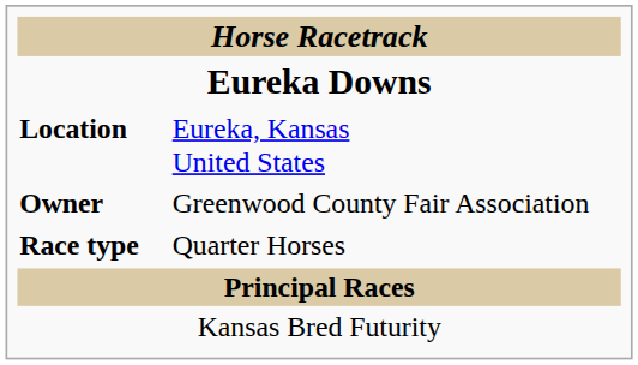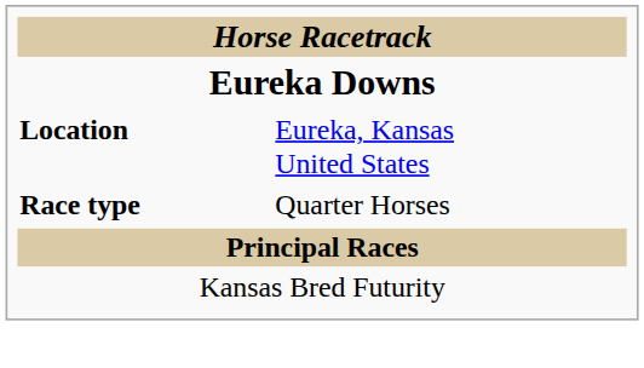 <table class="infobox" style="font-size:90%;width:22em;">
 <tr>
 <th style="font-size:110%;text-align:center;;background:#DACAA5;" colspan="2"><em>Horse Racetrack</em></th>
 </tr>
 <tr>
 <th colspan="2" style="font-size:125%;text-align:center;">Eureka Downs</th>
 </tr>
 <tr>
 <td><strong>Location</strong></td>
 <td><a href='#'>Eureka, Kansas</a><br><a href='#'>United States</a></td>
-</tr>
-<tr>
-<td><strong>Owner</strong></td>
-<td>Greenwood County Fair Association</td>
 </tr>
 <tr>
 <td><strong>Race type</strong></td>
 <td>Quarter Horses</td>
 </tr>
 <tr>
 <th style="background:#DACAA5;" colspan="2">Principal Races</th>
 </tr>
 <tr>
 <td colspan="2" style="text-align:center;width:25em; padding:0px; border:none;">Kansas Bred Futurity</td>
 </tr>
 <tr>
 </tr>
 </table>
